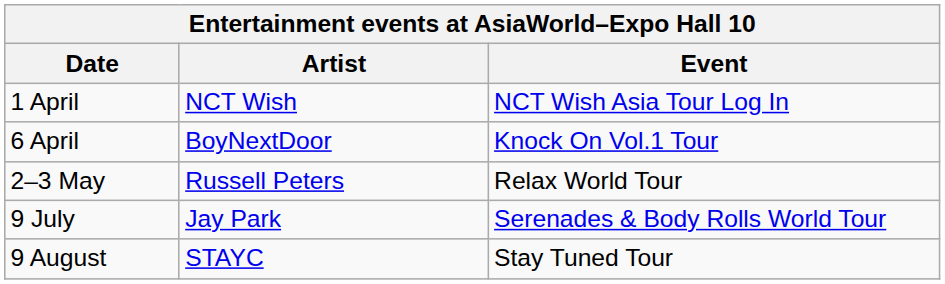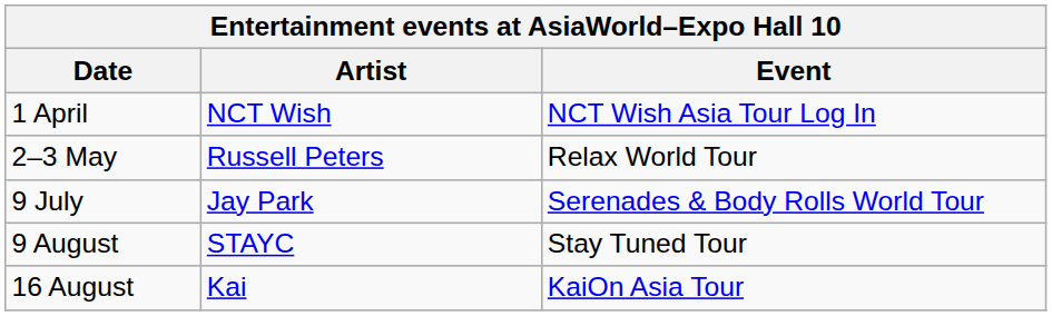 <table class="wikitable">
 <tr>
 <th colspan="3">Entertainment events at AsiaWorld–Expo Hall 10</th>
 </tr>
 <tr>
 <th width="110">Date</th>
 <th width="200">Artist</th>
 <th width="300">Event</th>
 </tr>
 <tr>
 <td>1 April</td>
 <td><a href='#'>NCT Wish</a></td>
 <td><a href='#'>NCT Wish Asia Tour Log In</a></td>
-</tr>
-<tr>
-<td>6 April</td>
-<td><a href='#'>BoyNextDoor</a></td>
-<td><a href='#'>Knock On Vol.1 Tour</a></td>
 </tr>
 <tr>
 <td>2–3 May</td>
 <td><a href='#'>Russell Peters</a></td>
 <td>Relax World Tour</td>
 </tr>
 <tr>
 <td>9 July</td>
 <td><a href='#'>Jay Park</a></td>
 <td><a href='#'>Serenades & Body Rolls World Tour</a></td>
 </tr>
 <tr>
 <td>9 August</td>
 <td><a href='#'>STAYC</a></td>
 <td>Stay Tuned Tour</td>
 </tr>
+<tr>
+<td>16 August</td>
+<td><a href='#'>Kai</a></td>
+<td><a href='#'>KaiOn Asia Tour</a></td>
+</tr>
 </table>
